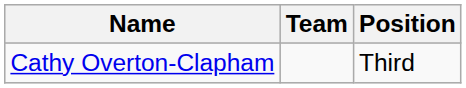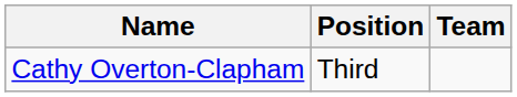 <table class="wikitable">
 <tr>
 <th><strong>Name</strong></th>
+<th><strong>Position</strong></th>
 <th><strong>Team</strong></th>
-<th><strong>Position</strong></th>
 </tr>
 <tr>
 <td><a href='#'>Cathy Overton-Clapham</a></td>
+<td>Third</td>
 <td></td>
-<td>Third</td>
 </tr>
 </table>
